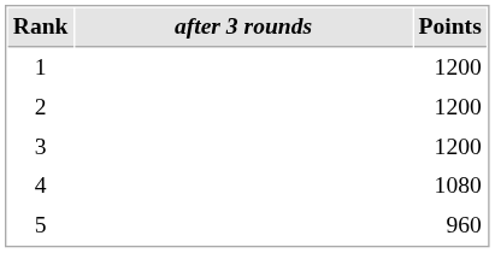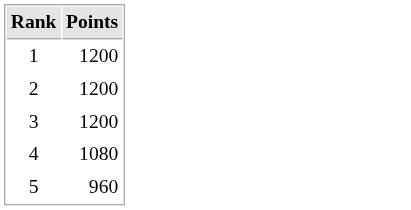 <table cellspacing="1" cellpadding="3" style="border:1px solid #aaa; font-size:90%;">
 <tr style="background:#e4e4e4;">
 <th style="border-bottom:1px solid #aaa; width:10px;">Rank</th>
-<th style="border-bottom:1px solid #aaa; width:200px; white-space:nowrap;"><em>after 3 rounds</em> </th>
 <th style="border-bottom:1px solid #aaa; width:20px;">Points</th>
 </tr>
 <tr>
 <td align=center>1</td>
-<td></td>
 <td align=right>1200</td>
 </tr>
 <tr>
 <td align=center>2</td>
-<td></td>
 <td align=right>1200</td>
 </tr>
 <tr>
 <td align=center>3</td>
-<td></td>
 <td align=right>1200</td>
 </tr>
 <tr>
 <td align=center>4</td>
-<td></td>
 <td align=right>1080</td>
 </tr>
 <tr>
 <td align=center>5</td>
-<td></td>
 <td align=right>960</td>
 </tr>
 </table>
